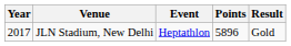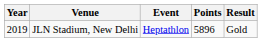 <table class="wikitable">
 <tr>
 <th>Year</th>
 <th>Venue</th>
 <th>Event</th>
 <th>Points</th>
 <th>Result</th>
 </tr>
 <tr>
-<td>2017</td>
+<td>2019</td>
 <td>JLN Stadium, New Delhi</td>
 <td><a href='#'>Heptathlon</a></td>
 <td>5896</td>
 <td>Gold</td>
 </tr>
 </table>
